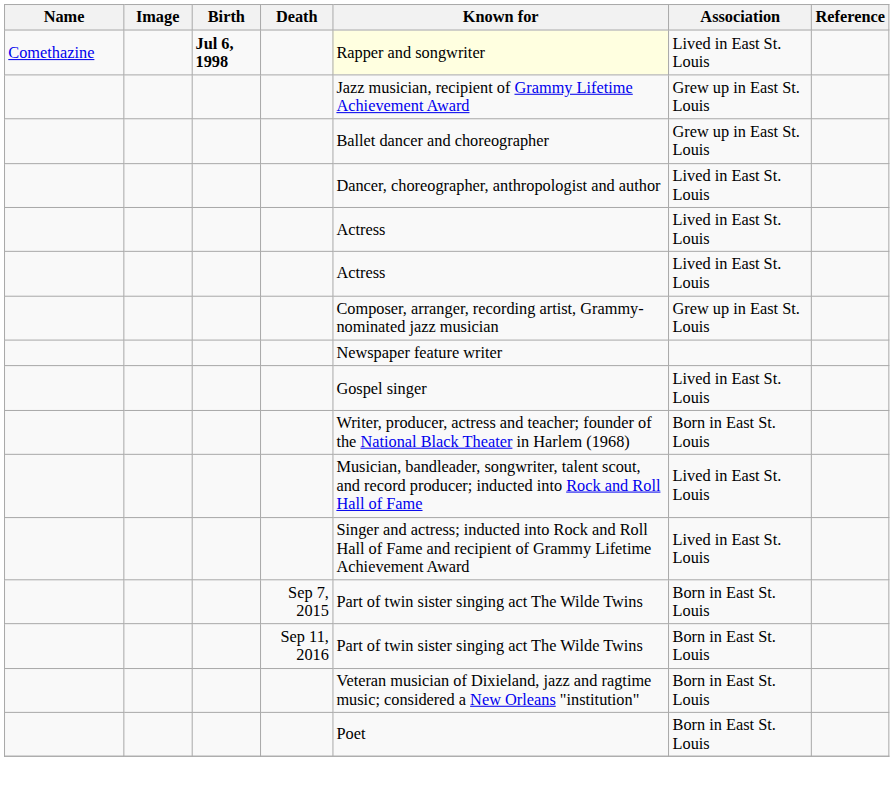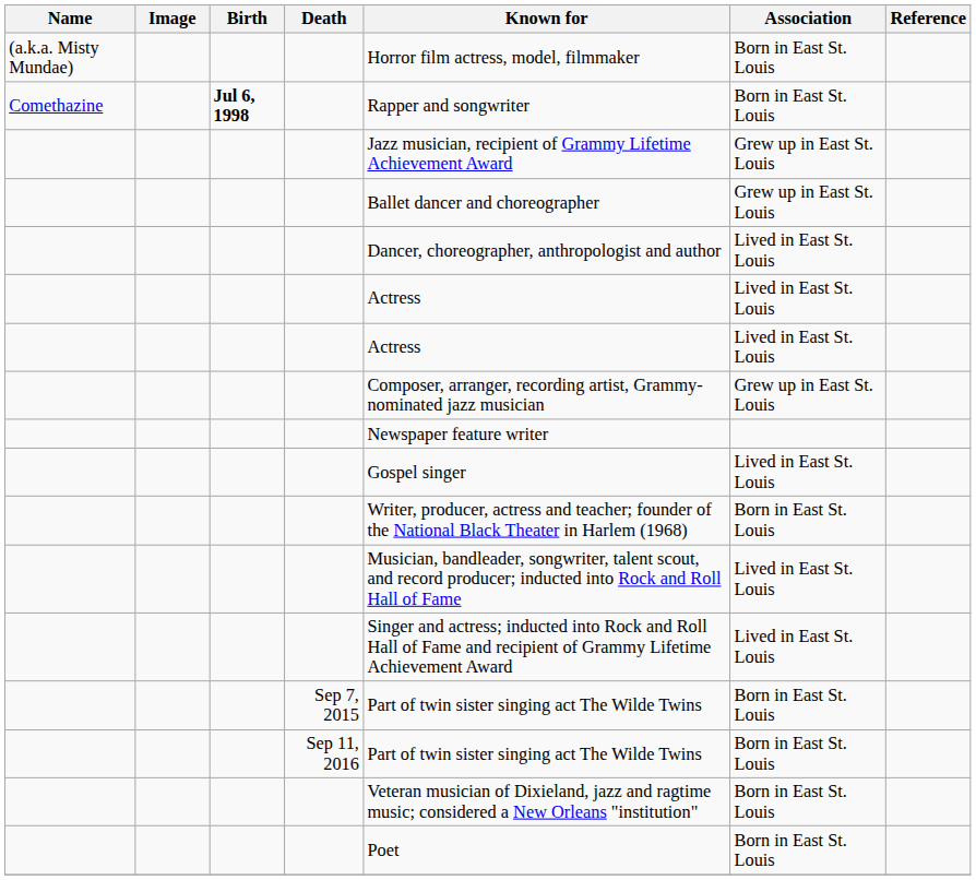 <table class="wikitable sortable">
 <tr>
 <th scope="col" width="140">Name</th>
 <th scope="col" width="80" class="unsortable">Image</th>
 <th scope="col" width="90">Birth</th>
 <th scope="col" width="90">Death</th>
 <th scope="col" width="600" class="unsortable">Known for</th>
 <th scope="col" width="200" class="unsortable">Association</th>
 <th scope="col" width="30" class="unsortable">Reference</th>
 </tr>
 <tr>
+<td> (a.k.a. Misty Mundae)</td>
+<td></td>
+<td align=right></td>
+<td align=right></td>
+<td>Horror film actress, model, filmmaker</td>
+<td>Born in East St. Louis</td>
+<td align="center"></td>
+</tr>
+<tr>
 <td><a href='#'>Comethazine</a></td>
 <td></td>
 <td><strong>Jul 6, 1998</strong></td>
 <td></td>
-<td style="background: lightyellow;">Rapper and songwriter</td>
-<td>Lived in East St. Louis</td>
+<td>Rapper and songwriter</td>
+<td>Born in East St. Louis</td>
 <td></td>
 </tr>
 <tr>
 <td></td>
 <td></td>
 <td align=right></td>
 <td align=right></td>
 <td>Jazz musician, recipient of <a href='#'>Grammy Lifetime Achievement Award</a></td>
 <td>Grew up in East St. Louis</td>
 <td align="center"></td>
 </tr>
 <tr>
 <td></td>
 <td></td>
 <td align=right></td>
 <td align=right></td>
 <td>Ballet dancer and choreographer</td>
 <td>Grew up in East St. Louis</td>
 <td align="center"></td>
 </tr>
 <tr>
 <td></td>
 <td></td>
 <td align=right></td>
 <td align=right></td>
 <td>Dancer, choreographer, anthropologist and author</td>
 <td>Lived in East St. Louis</td>
 <td align="center"></td>
 </tr>
 <tr>
 <td></td>
 <td></td>
 <td align=right></td>
 <td align=right></td>
 <td>Actress</td>
 <td>Lived in East St. Louis</td>
 <td align="center"></td>
 </tr>
 <tr>
 <td></td>
 <td></td>
 <td align=right></td>
 <td align=right></td>
 <td>Actress</td>
 <td>Lived in East St. Louis</td>
 <td align="center"></td>
 </tr>
 <tr>
 <td></td>
 <td></td>
 <td align=right></td>
 <td align=right></td>
 <td>Composer, arranger, recording artist, Grammy-nominated jazz musician</td>
 <td>Grew up in East St. Louis</td>
 <td align="center"></td>
 </tr>
 <tr>
 <td></td>
 <td></td>
 <td align=right></td>
 <td align=right></td>
 <td>Newspaper feature writer</td>
 <td></td>
 <td align="center"></td>
 </tr>
 <tr>
 <td></td>
 <td></td>
 <td align=right></td>
 <td align=right></td>
 <td>Gospel singer</td>
 <td>Lived in East St. Louis</td>
 <td align="center"></td>
 </tr>
 <tr>
 <td></td>
 <td></td>
 <td align=right></td>
 <td align=right></td>
 <td>Writer, producer, actress and teacher; founder of the <a href='#'>National Black Theater</a> in Harlem (1968)</td>
 <td>Born in East St. Louis</td>
 <td align="center"></td>
 </tr>
 <tr>
 <td></td>
 <td></td>
 <td align="right"></td>
 <td align="right"></td>
 <td>Musician, bandleader, songwriter, talent scout, and record producer; inducted into <a href='#'>Rock and Roll Hall of Fame</a></td>
 <td>Lived in East St. Louis</td>
 <td align="center"></td>
 </tr>
 <tr>
 <td></td>
 <td></td>
 <td align="right"></td>
 <td align="right"></td>
 <td>Singer and actress; inducted into Rock and Roll Hall of Fame and recipient of Grammy Lifetime Achievement Award</td>
 <td>Lived in East St. Louis</td>
 <td align="center"></td>
 </tr>
 <tr>
 <td></td>
 <td></td>
 <td align=right></td>
 <td align=right>Sep 7, 2015</td>
 <td>Part of twin sister singing act The Wilde Twins</td>
 <td>Born in East St. Louis</td>
 <td align="center"></td>
 </tr>
 <tr>
 <td></td>
 <td></td>
 <td align=right></td>
 <td align=right>Sep 11, 2016</td>
 <td>Part of twin sister singing act The Wilde Twins</td>
 <td>Born in East St. Louis</td>
 <td align="center"></td>
 </tr>
 <tr>
 <td></td>
 <td></td>
 <td align=right></td>
 <td align=right></td>
 <td>Veteran musician of Dixieland, jazz and ragtime music; considered a <a href='#'>New Orleans</a> "institution"</td>
 <td>Born in East St. Louis</td>
 <td align="center"></td>
 </tr>
 <tr>
 <td></td>
 <td></td>
 <td align=right></td>
 <td align=right></td>
 <td>Poet</td>
 <td>Born in East St. Louis</td>
 <td align="center"></td>
 </tr>
 <tr>
 </tr>
 </table>
